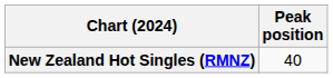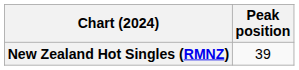 <table class="wikitable sortable plainrowheaders" style="text-align:center">
 <tr>
 <th scope="col">Chart (2024)</th>
 <th scope="col">Peak<br>position</th>
 </tr>
 <tr>
 <th scope="row">New Zealand Hot Singles (<a href='#'>RMNZ</a>)</th>
-<td>40</td>
+<td>39</td>
 </tr>
 </table>
